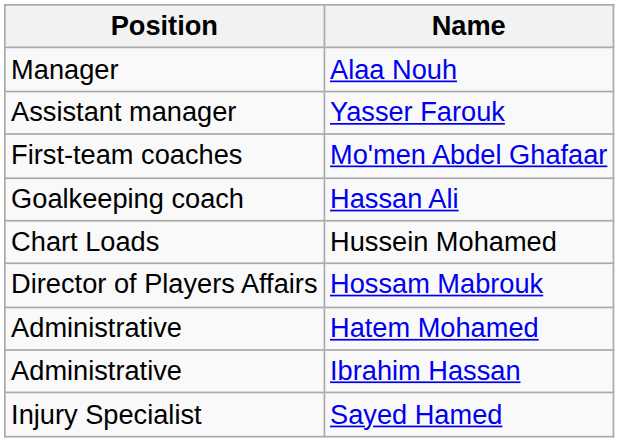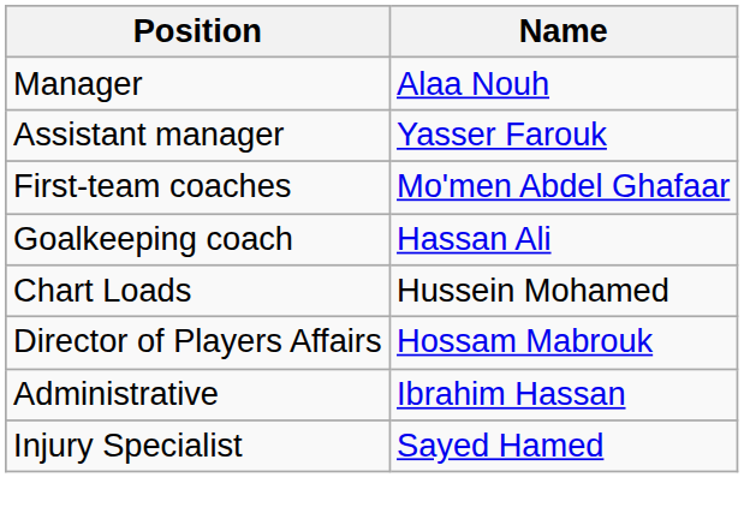 <table class="wikitable">
 <tr>
 <th>Position</th>
 <th>Name</th>
 </tr>
 <tr>
 <td>Manager</td>
 <td> <a href='#'>Alaa Nouh</a></td>
 </tr>
 <tr>
 <td>Assistant manager</td>
 <td> <a href='#'>Yasser Farouk</a></td>
 </tr>
 <tr>
 <td>First-team coaches</td>
 <td> <a href='#'>Mo'men Abdel Ghafaar</a></td>
 </tr>
 <tr>
 <td>Goalkeeping coach</td>
 <td> <a href='#'>Hassan Ali</a></td>
 </tr>
 <tr>
 <td>Chart Loads</td>
 <td> Hussein Mohamed</td>
 </tr>
 <tr>
 <td>Director of Players Affairs</td>
 <td> <a href='#'>Hossam Mabrouk</a></td>
 </tr>
 <tr>
 <td>Administrative</td>
-<td> <a href='#'>Hatem Mohamed</a></td>
-</tr>
-<tr>
-<td>Administrative</td>
 <td> <a href='#'>Ibrahim Hassan</a></td>
 </tr>
 <tr>
 <td>Injury Specialist</td>
 <td> <a href='#'>Sayed Hamed</a></td>
 </tr>
 </table>
